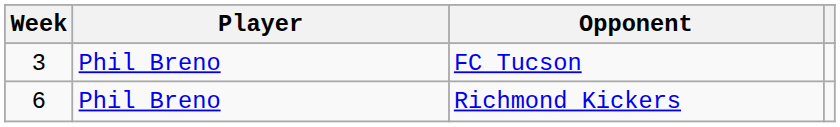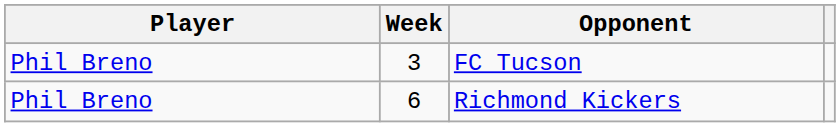 <table class="wikitable" style="text-align:center;">
 <tr>
+<th style="width:200px">Player</th>
 <th>Week</th>
-<th style="width:200px">Player</th>
 <th style="width:200px">Opponent</th>
 <th></th>
 </tr>
 <tr>
+<td style="text-align:left;"> <a href='#'>Phil Breno</a></td>
 <td>3</td>
-<td style="text-align:left;"> <a href='#'>Phil Breno</a></td>
 <td style="text-align:left;"><a href='#'>FC Tucson</a></td>
 <td></td>
 </tr>
 <tr>
+<td style="text-align:left;"> <a href='#'>Phil Breno</a></td>
 <td>6</td>
-<td style="text-align:left;"> <a href='#'>Phil Breno</a></td>
 <td style="text-align:left;"><a href='#'>Richmond Kickers</a></td>
 <td></td>
 </tr>
 </table>
